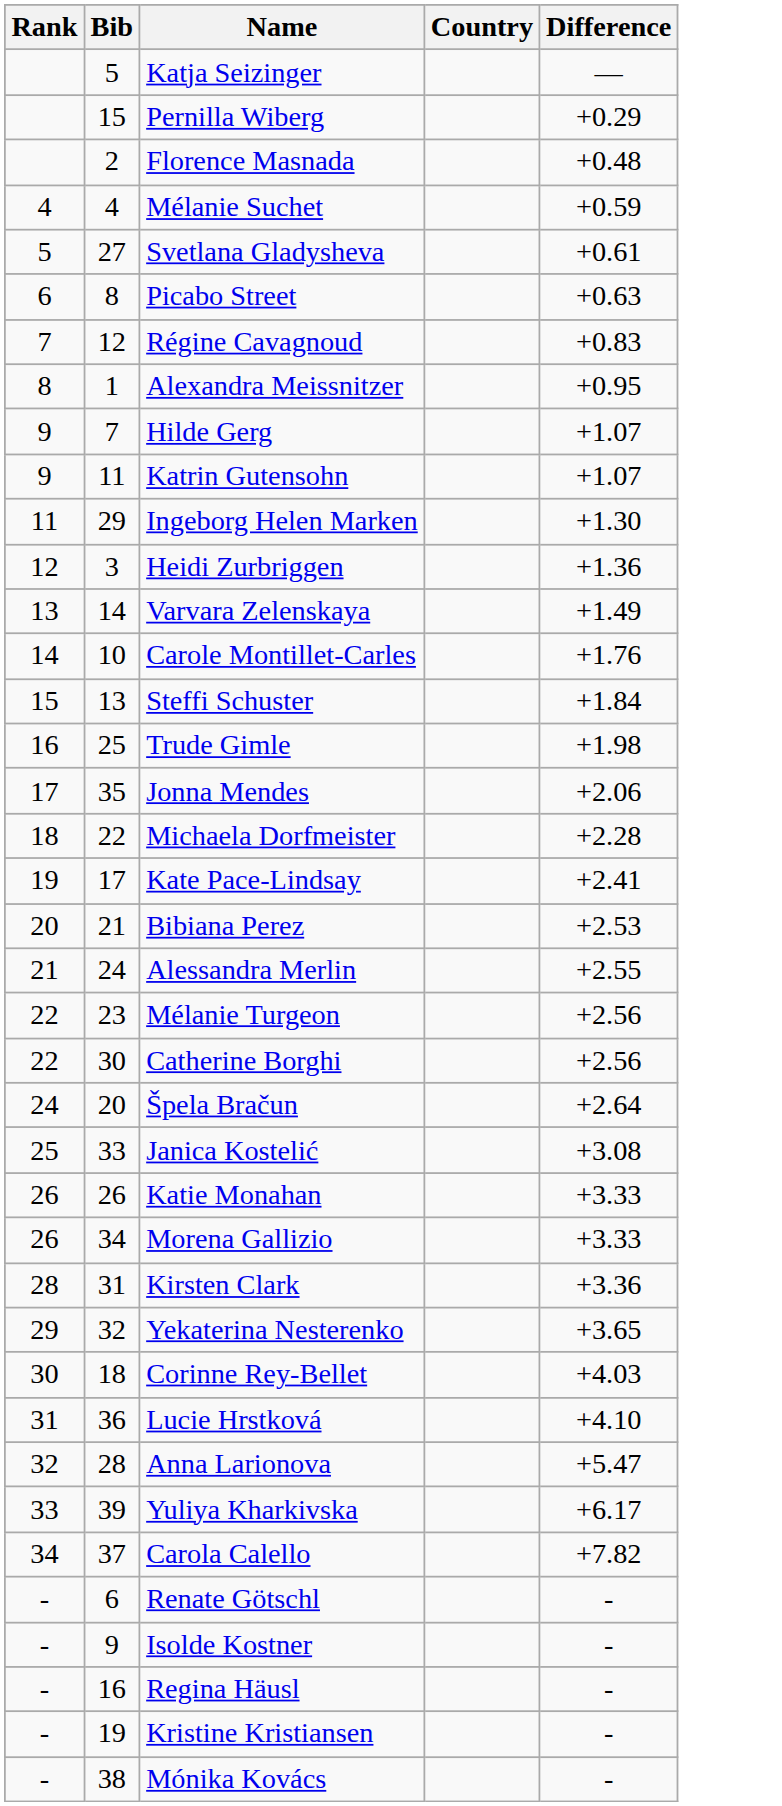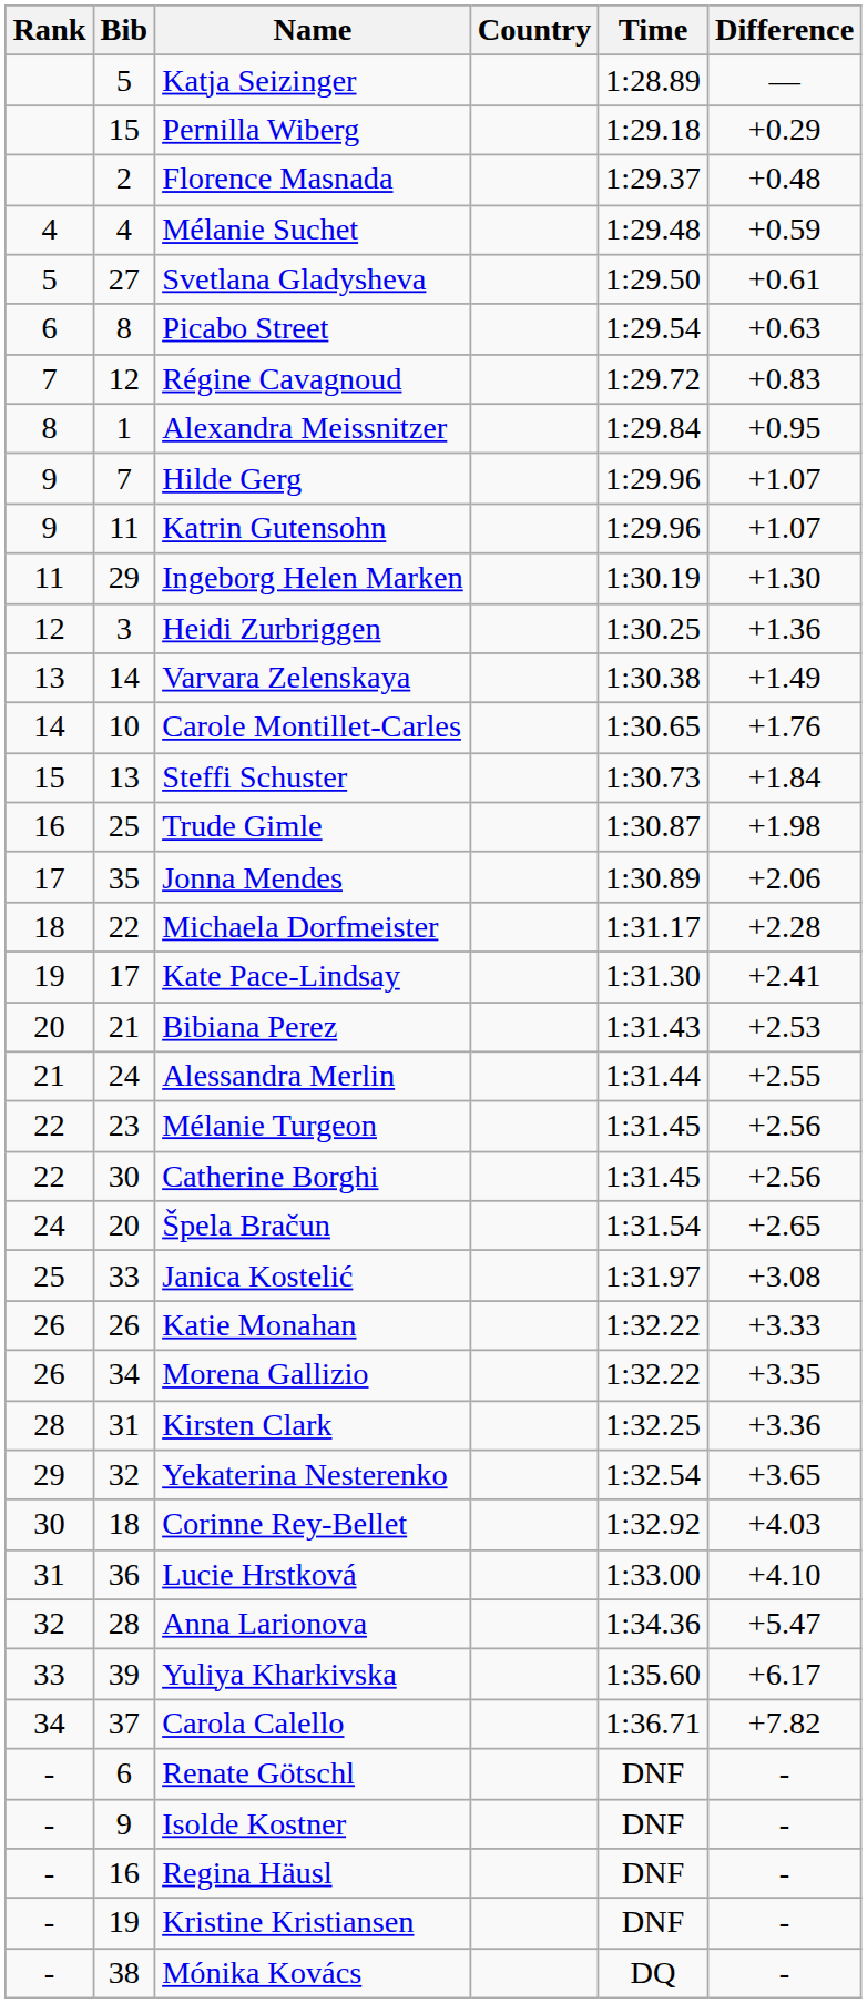 <table class="wikitable sortable" style="text-align:center">
 <tr>
 <th>Rank</th>
 <th>Bib</th>
 <th>Name</th>
 <th>Country</th>
+<th>Time</th>
 <th>Difference</th>
 </tr>
 <tr>
 <td></td>
 <td>5</td>
 <td align=left><a href='#'>Katja Seizinger</a></td>
 <td align=left></td>
+<td>1:28.89</td>
 <td>—</td>
 </tr>
 <tr>
 <td></td>
 <td>15</td>
 <td align=left><a href='#'>Pernilla Wiberg</a></td>
 <td align=left></td>
+<td>1:29.18</td>
 <td>+0.29</td>
 </tr>
 <tr>
 <td></td>
 <td>2</td>
 <td align=left><a href='#'>Florence Masnada</a></td>
 <td align=left></td>
+<td>1:29.37</td>
 <td>+0.48</td>
 </tr>
 <tr>
 <td>4</td>
 <td>4</td>
 <td align=left><a href='#'>Mélanie Suchet</a></td>
 <td align=left></td>
+<td>1:29.48</td>
 <td>+0.59</td>
 </tr>
 <tr>
 <td>5</td>
 <td>27</td>
 <td align=left><a href='#'>Svetlana Gladysheva</a></td>
 <td align=left></td>
+<td>1:29.50</td>
 <td>+0.61</td>
 </tr>
 <tr>
 <td>6</td>
 <td>8</td>
 <td align=left><a href='#'>Picabo Street</a></td>
 <td align=left></td>
+<td>1:29.54</td>
 <td>+0.63</td>
 </tr>
 <tr>
 <td>7</td>
 <td>12</td>
 <td align=left><a href='#'>Régine Cavagnoud</a></td>
 <td align=left></td>
+<td>1:29.72</td>
 <td>+0.83</td>
 </tr>
 <tr>
 <td>8</td>
 <td>1</td>
 <td align=left><a href='#'>Alexandra Meissnitzer</a></td>
 <td align=left></td>
+<td>1:29.84</td>
 <td>+0.95</td>
 </tr>
 <tr>
 <td>9</td>
 <td>7</td>
 <td align=left><a href='#'>Hilde Gerg</a></td>
 <td align=left></td>
+<td>1:29.96</td>
 <td>+1.07</td>
 </tr>
 <tr>
 <td>9</td>
 <td>11</td>
 <td align=left><a href='#'>Katrin Gutensohn</a></td>
 <td align=left></td>
+<td>1:29.96</td>
 <td>+1.07</td>
 </tr>
 <tr>
 <td>11</td>
 <td>29</td>
 <td align=left><a href='#'>Ingeborg Helen Marken</a></td>
 <td align=left></td>
+<td>1:30.19</td>
 <td>+1.30</td>
 </tr>
 <tr>
 <td>12</td>
 <td>3</td>
 <td align=left><a href='#'>Heidi Zurbriggen</a></td>
 <td align=left></td>
+<td>1:30.25</td>
 <td>+1.36</td>
 </tr>
 <tr>
 <td>13</td>
 <td>14</td>
 <td align=left><a href='#'>Varvara Zelenskaya</a></td>
 <td align=left></td>
+<td>1:30.38</td>
 <td>+1.49</td>
 </tr>
 <tr>
 <td>14</td>
 <td>10</td>
 <td align=left><a href='#'>Carole Montillet-Carles</a></td>
 <td align=left></td>
+<td>1:30.65</td>
 <td>+1.76</td>
 </tr>
 <tr>
 <td>15</td>
 <td>13</td>
 <td align=left><a href='#'>Steffi Schuster</a></td>
 <td align=left></td>
+<td>1:30.73</td>
 <td>+1.84</td>
 </tr>
 <tr>
 <td>16</td>
 <td>25</td>
 <td align=left><a href='#'>Trude Gimle</a></td>
 <td align=left></td>
+<td>1:30.87</td>
 <td>+1.98</td>
 </tr>
 <tr>
 <td>17</td>
 <td>35</td>
 <td align=left><a href='#'>Jonna Mendes</a></td>
 <td align=left></td>
+<td>1:30.89</td>
 <td>+2.06</td>
 </tr>
 <tr>
 <td>18</td>
 <td>22</td>
 <td align=left><a href='#'>Michaela Dorfmeister</a></td>
 <td align=left></td>
+<td>1:31.17</td>
 <td>+2.28</td>
 </tr>
 <tr>
 <td>19</td>
 <td>17</td>
 <td align=left><a href='#'>Kate Pace-Lindsay</a></td>
 <td align=left></td>
+<td>1:31.30</td>
 <td>+2.41</td>
 </tr>
 <tr>
 <td>20</td>
 <td>21</td>
 <td align=left><a href='#'>Bibiana Perez</a></td>
 <td align=left></td>
+<td>1:31.43</td>
 <td>+2.53</td>
 </tr>
 <tr>
 <td>21</td>
 <td>24</td>
 <td align=left><a href='#'>Alessandra Merlin</a></td>
 <td align=left></td>
+<td>1:31.44</td>
 <td>+2.55</td>
 </tr>
 <tr>
 <td>22</td>
 <td>23</td>
 <td align=left><a href='#'>Mélanie Turgeon</a></td>
 <td align=left></td>
+<td>1:31.45</td>
 <td>+2.56</td>
 </tr>
 <tr>
 <td>22</td>
 <td>30</td>
 <td align=left><a href='#'>Catherine Borghi</a></td>
 <td align=left></td>
+<td>1:31.45</td>
 <td>+2.56</td>
 </tr>
 <tr>
 <td>24</td>
 <td>20</td>
 <td align=left><a href='#'>Špela Bračun</a></td>
 <td align=left></td>
-<td>+2.64</td>
+<td>1:31.54</td>
+<td>+2.65</td>
 </tr>
 <tr>
 <td>25</td>
 <td>33</td>
 <td align=left><a href='#'>Janica Kostelić</a></td>
 <td align=left></td>
+<td>1:31.97</td>
 <td>+3.08</td>
 </tr>
 <tr>
 <td>26</td>
 <td>26</td>
 <td align=left><a href='#'>Katie Monahan</a></td>
 <td align=left></td>
+<td>1:32.22</td>
 <td>+3.33</td>
 </tr>
 <tr>
 <td>26</td>
 <td>34</td>
 <td align=left><a href='#'>Morena Gallizio</a></td>
 <td align=left></td>
-<td>+3.33</td>
+<td>1:32.22</td>
+<td>+3.35</td>
 </tr>
 <tr>
 <td>28</td>
 <td>31</td>
 <td align=left><a href='#'>Kirsten Clark</a></td>
 <td align=left></td>
+<td>1:32.25</td>
 <td>+3.36</td>
 </tr>
 <tr>
 <td>29</td>
 <td>32</td>
 <td align=left><a href='#'>Yekaterina Nesterenko</a></td>
 <td align=left></td>
+<td>1:32.54</td>
 <td>+3.65</td>
 </tr>
 <tr>
 <td>30</td>
 <td>18</td>
 <td align=left><a href='#'>Corinne Rey-Bellet</a></td>
 <td align=left></td>
+<td>1:32.92</td>
 <td>+4.03</td>
 </tr>
 <tr>
 <td>31</td>
 <td>36</td>
 <td align=left><a href='#'>Lucie Hrstková</a></td>
 <td align=left></td>
+<td>1:33.00</td>
 <td>+4.10</td>
 </tr>
 <tr>
 <td>32</td>
 <td>28</td>
 <td align=left><a href='#'>Anna Larionova</a></td>
 <td align=left></td>
+<td>1:34.36</td>
 <td>+5.47</td>
 </tr>
 <tr>
 <td>33</td>
 <td>39</td>
 <td align=left><a href='#'>Yuliya Kharkivska</a></td>
 <td align=left></td>
+<td>1:35.60</td>
 <td>+6.17</td>
 </tr>
 <tr>
 <td>34</td>
 <td>37</td>
 <td align=left><a href='#'>Carola Calello</a></td>
 <td align=left></td>
+<td>1:36.71</td>
 <td>+7.82</td>
 </tr>
 <tr>
 <td>-</td>
 <td>6</td>
 <td align=left><a href='#'>Renate Götschl</a></td>
 <td align=left></td>
+<td>DNF</td>
 <td>-</td>
 </tr>
 <tr>
 <td>-</td>
 <td>9</td>
 <td align=left><a href='#'>Isolde Kostner</a></td>
 <td align=left></td>
+<td>DNF</td>
 <td>-</td>
 </tr>
 <tr>
 <td>-</td>
 <td>16</td>
 <td align=left><a href='#'>Regina Häusl</a></td>
 <td align=left></td>
+<td>DNF</td>
 <td>-</td>
 </tr>
 <tr>
 <td>-</td>
 <td>19</td>
 <td align=left><a href='#'>Kristine Kristiansen</a></td>
 <td align=left></td>
+<td>DNF</td>
 <td>-</td>
 </tr>
 <tr>
 <td>-</td>
 <td>38</td>
 <td align=left><a href='#'>Mónika Kovács</a></td>
 <td align=left></td>
+<td>DQ</td>
 <td>-</td>
 </tr>
 </table>
